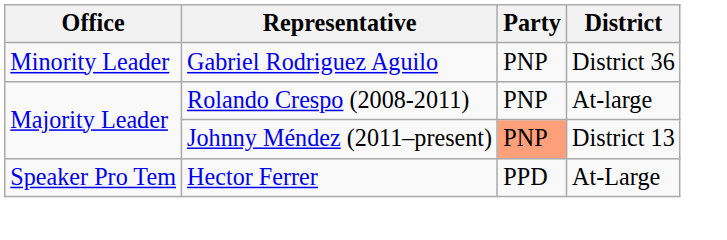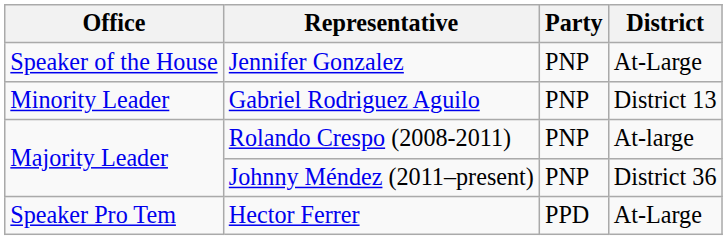 <table class=wikitable>
 <tr>
 <th>Office</th>
 <th>Representative</th>
 <th>Party</th>
 <th>District</th>
 </tr>
 <tr>
+<td><a href='#'>Speaker of the House</a></td>
+<td nowrap ><a href='#'>Jennifer Gonzalez</a></td>
+<td>PNP</td>
+<td>At-Large</td>
+</tr>
+<tr>
 <td><a href='#'>Minority Leader</a></td>
 <td nowrap ><a href='#'>Gabriel Rodriguez Aguilo</a></td>
 <td>PNP</td>
-<td>District 36</td>
+<td>District 13</td>
 </tr>
 <tr>
 <td rowspan=2><a href='#'>Majority Leader</a></td>
 <td nowrap ><a href='#'>Rolando Crespo</a> (2008-2011)</td>
 <td>PNP</td>
 <td>At-large</td>
 </tr>
 <tr>
 <td nowrap ><a href='#'>Johnny Méndez</a> (2011–present)</td>
-<td style="background: lightsalmon;">PNP</td>
-<td>District 13</td>
+<td>PNP</td>
+<td>District 36</td>
 </tr>
 <tr>
 <td><a href='#'>Speaker Pro Tem</a></td>
 <td nowrap ><a href='#'>Hector Ferrer</a></td>
 <td>PPD</td>
 <td>At-Large</td>
 </tr>
 </table>
